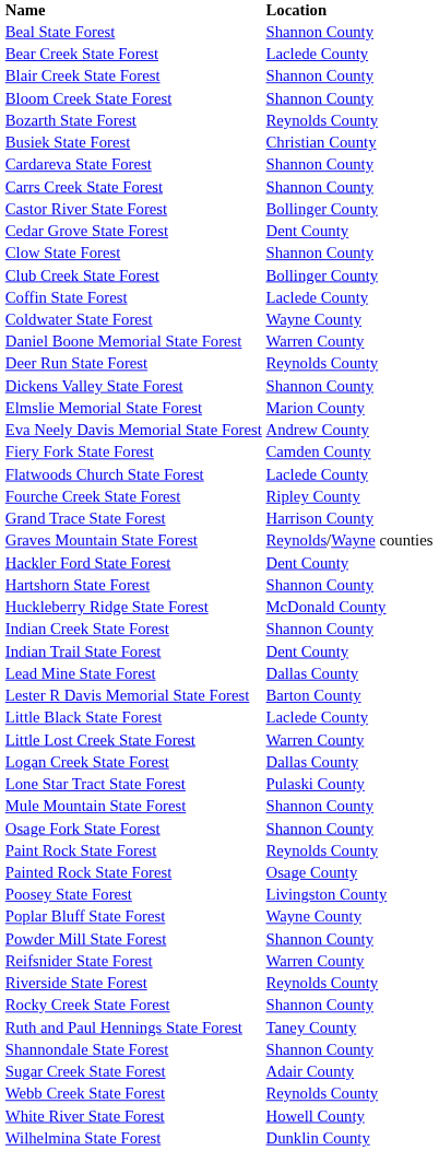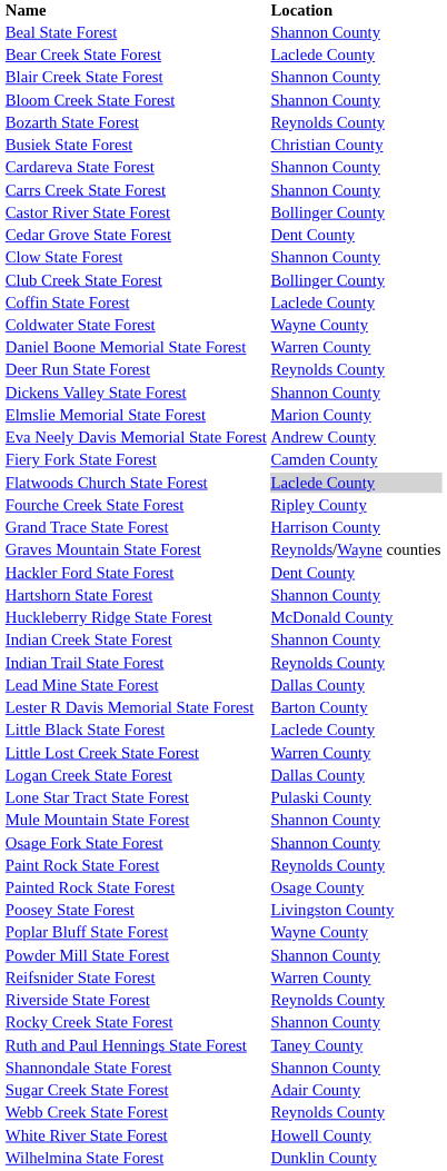 <table>
 <tr>
 <th align=left>Name<br></th>
 <th align=left>Location<br></th>
 </tr>
 <tr>
 <td><a href='#'>Beal State Forest</a></td>
 <td><a href='#'>Shannon County</a></td>
 </tr>
 <tr>
 <td><a href='#'>Bear Creek State Forest</a></td>
 <td><a href='#'>Laclede County</a></td>
 </tr>
 <tr>
 <td><a href='#'>Blair Creek State Forest</a></td>
 <td><a href='#'>Shannon County</a></td>
 </tr>
 <tr>
 <td><a href='#'>Bloom Creek State Forest</a></td>
 <td><a href='#'>Shannon County</a></td>
 </tr>
 <tr>
 <td><a href='#'>Bozarth State Forest</a></td>
 <td><a href='#'>Reynolds County</a></td>
 </tr>
 <tr>
 <td><a href='#'>Busiek State Forest</a></td>
 <td><a href='#'>Christian County</a></td>
 </tr>
 <tr>
 <td><a href='#'>Cardareva State Forest</a></td>
 <td><a href='#'>Shannon County</a></td>
 </tr>
 <tr>
 <td><a href='#'>Carrs Creek State Forest</a></td>
 <td><a href='#'>Shannon County</a></td>
 </tr>
 <tr>
 <td><a href='#'>Castor River State Forest</a></td>
 <td><a href='#'>Bollinger County</a></td>
 </tr>
 <tr>
 <td><a href='#'>Cedar Grove State Forest</a></td>
 <td><a href='#'>Dent County</a></td>
 </tr>
 <tr>
 <td><a href='#'>Clow State Forest</a></td>
 <td><a href='#'>Shannon County</a></td>
 </tr>
 <tr>
 <td><a href='#'>Club Creek State Forest</a></td>
 <td><a href='#'>Bollinger County</a></td>
 </tr>
 <tr>
 <td><a href='#'>Coffin State Forest</a></td>
 <td><a href='#'>Laclede County</a></td>
 </tr>
 <tr>
 <td><a href='#'>Coldwater State Forest</a></td>
 <td><a href='#'>Wayne County</a></td>
 </tr>
 <tr>
 <td><a href='#'>Daniel Boone Memorial State Forest</a></td>
 <td><a href='#'>Warren County</a></td>
 </tr>
 <tr>
 <td><a href='#'>Deer Run State Forest</a></td>
 <td><a href='#'>Reynolds County</a></td>
 </tr>
 <tr>
 <td><a href='#'>Dickens Valley State Forest</a></td>
 <td><a href='#'>Shannon County</a></td>
 </tr>
 <tr>
 <td><a href='#'>Elmslie Memorial State Forest</a></td>
 <td><a href='#'>Marion County</a></td>
 </tr>
 <tr>
 <td><a href='#'>Eva Neely Davis Memorial State Forest</a></td>
 <td><a href='#'>Andrew County</a></td>
 </tr>
 <tr>
 <td><a href='#'>Fiery Fork State Forest</a></td>
 <td><a href='#'>Camden County</a></td>
 </tr>
 <tr>
 <td><a href='#'>Flatwoods Church State Forest</a></td>
-<td><a href='#'>Laclede County</a></td>
+<td style="background: lightgrey;"><a href='#'>Laclede County</a></td>
 </tr>
 <tr>
 <td><a href='#'>Fourche Creek State Forest</a></td>
 <td><a href='#'>Ripley County</a></td>
 </tr>
 <tr>
 <td><a href='#'>Grand Trace State Forest</a></td>
 <td><a href='#'>Harrison County</a></td>
 </tr>
 <tr>
 <td><a href='#'>Graves Mountain State Forest</a></td>
 <td><a href='#'>Reynolds</a>/<a href='#'>Wayne</a> counties</td>
 </tr>
 <tr>
 <td><a href='#'>Hackler Ford State Forest</a></td>
 <td><a href='#'>Dent County</a></td>
 </tr>
 <tr>
 <td><a href='#'>Hartshorn State Forest</a></td>
 <td><a href='#'>Shannon County</a></td>
 </tr>
 <tr>
 <td><a href='#'>Huckleberry Ridge State Forest</a></td>
 <td><a href='#'>McDonald County</a></td>
 </tr>
 <tr>
 <td><a href='#'>Indian Creek State Forest</a></td>
 <td><a href='#'>Shannon County</a></td>
 </tr>
 <tr>
 <td><a href='#'>Indian Trail State Forest</a></td>
-<td><a href='#'>Dent County</a></td>
+<td><a href='#'>Reynolds County</a></td>
 </tr>
 <tr>
 <td><a href='#'>Lead Mine State Forest</a></td>
 <td><a href='#'>Dallas County</a></td>
 </tr>
 <tr>
 <td><a href='#'>Lester R Davis Memorial State Forest</a></td>
 <td><a href='#'>Barton County</a></td>
 </tr>
 <tr>
 <td><a href='#'>Little Black State Forest</a></td>
 <td><a href='#'>Laclede County</a></td>
 </tr>
 <tr>
 <td><a href='#'>Little Lost Creek State Forest</a></td>
 <td><a href='#'>Warren County</a></td>
 </tr>
 <tr>
 <td><a href='#'>Logan Creek State Forest</a></td>
 <td><a href='#'>Dallas County</a></td>
 </tr>
 <tr>
 <td><a href='#'>Lone Star Tract State Forest</a></td>
 <td><a href='#'>Pulaski County</a></td>
 </tr>
 <tr>
 <td><a href='#'>Mule Mountain State Forest</a></td>
 <td><a href='#'>Shannon County</a></td>
 </tr>
 <tr>
 <td><a href='#'>Osage Fork State Forest</a></td>
 <td><a href='#'>Shannon County</a></td>
 </tr>
 <tr>
 <td><a href='#'>Paint Rock State Forest</a></td>
 <td><a href='#'>Reynolds County</a></td>
 </tr>
 <tr>
 <td><a href='#'>Painted Rock State Forest</a></td>
 <td><a href='#'>Osage County</a></td>
 </tr>
 <tr>
 <td><a href='#'>Poosey State Forest</a></td>
 <td><a href='#'>Livingston County</a></td>
 </tr>
 <tr>
 <td><a href='#'>Poplar Bluff State Forest</a></td>
 <td><a href='#'>Wayne County</a></td>
 </tr>
 <tr>
 <td><a href='#'>Powder Mill State Forest</a></td>
 <td><a href='#'>Shannon County</a></td>
 </tr>
 <tr>
 <td><a href='#'>Reifsnider State Forest</a></td>
 <td><a href='#'>Warren County</a></td>
 </tr>
 <tr>
 <td><a href='#'>Riverside State Forest</a></td>
 <td><a href='#'>Reynolds County</a></td>
 </tr>
 <tr>
 <td><a href='#'>Rocky Creek State Forest</a></td>
 <td><a href='#'>Shannon County</a></td>
 </tr>
 <tr>
 <td><a href='#'>Ruth and Paul Hennings State Forest</a></td>
 <td><a href='#'>Taney County</a></td>
 </tr>
 <tr>
 <td><a href='#'>Shannondale State Forest</a></td>
 <td><a href='#'>Shannon County</a></td>
 </tr>
 <tr>
 <td><a href='#'>Sugar Creek State Forest</a></td>
 <td><a href='#'>Adair County</a></td>
 </tr>
 <tr>
 <td><a href='#'>Webb Creek State Forest</a></td>
 <td><a href='#'>Reynolds County</a></td>
 </tr>
 <tr>
 <td><a href='#'>White River State Forest</a></td>
 <td><a href='#'>Howell County</a></td>
 </tr>
 <tr>
 <td><a href='#'>Wilhelmina State Forest</a></td>
 <td><a href='#'>Dunklin County</a></td>
 </tr>
 </table>
